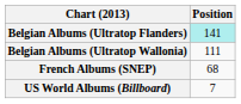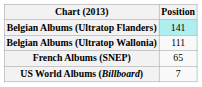 <table class="wikitable sortable plainrowheaders" style="text-align:center">
 <tr>
 <th scope="col">Chart (2013)</th>
 <th scope="col">Position</th>
 </tr>
 <tr>
 <th scope="row">Belgian Albums (Ultratop Flanders)</th>
 <td style="background: paleturquoise;">141</td>
 </tr>
 <tr>
 <th scope="row">Belgian Albums (Ultratop Wallonia)</th>
 <td>111</td>
 </tr>
 <tr>
 <th scope="row">French Albums (SNEP)</th>
-<td>68</td>
+<td>65</td>
 </tr>
 <tr>
 <th scope="row">US World Albums (<em>Billboard</em>)</th>
 <td>7</td>
 </tr>
 </table>
